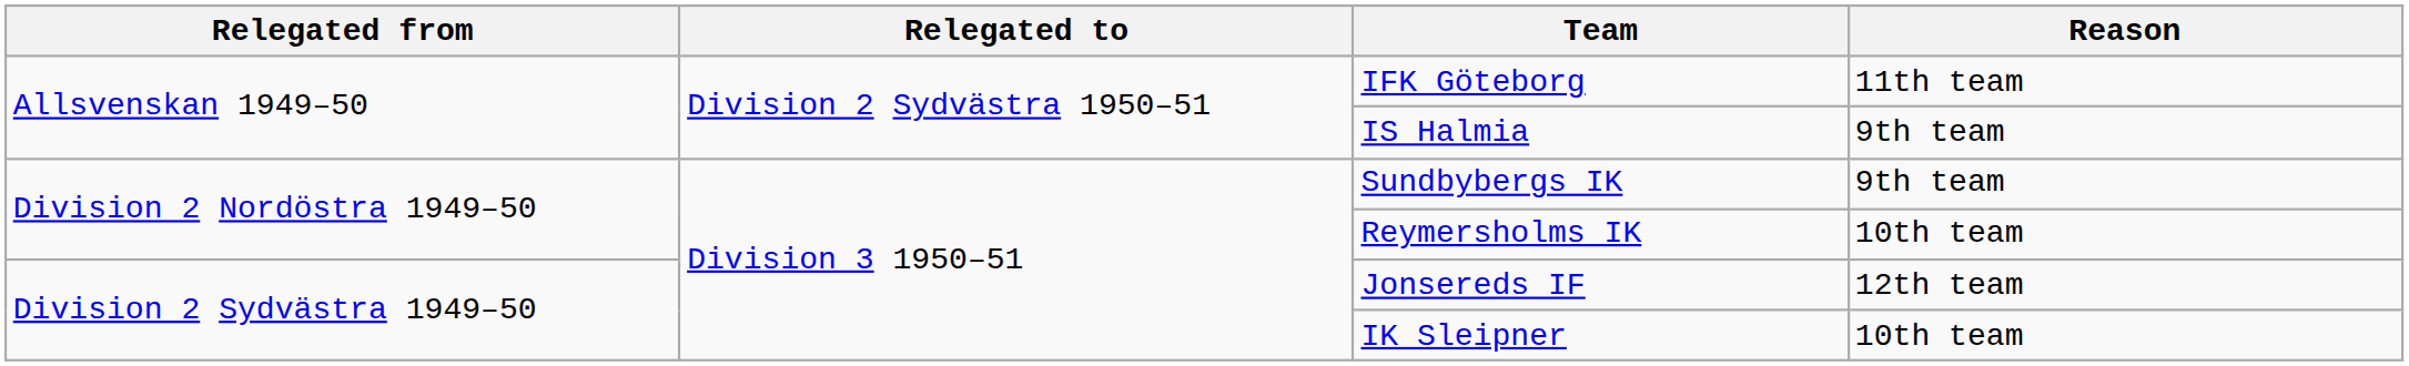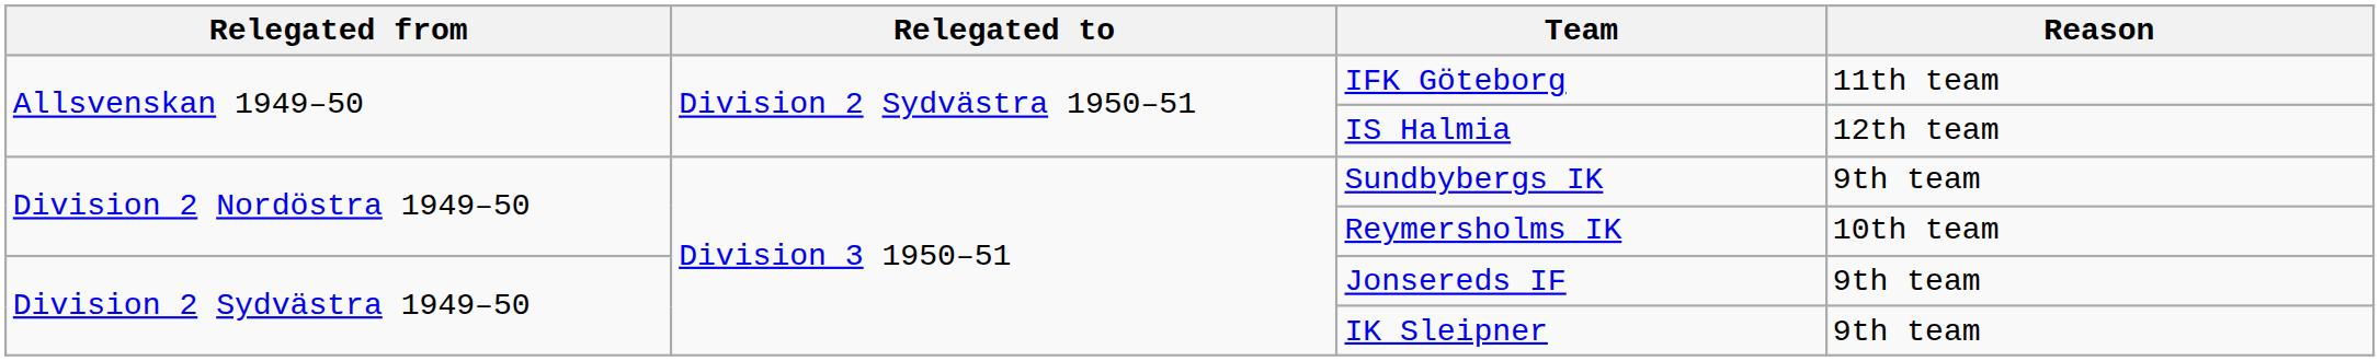 <table class="wikitable" style="text-align: left;">
 <tr>
 <th style="width: 275px;">Relegated from</th>
 <th style="width: 275px;">Relegated to</th>
 <th style="width: 200px;">Team</th>
 <th style="width: 225px;">Reason</th>
 </tr>
 <tr>
 <td rowspan=2><a href='#'>Allsvenskan</a> 1949–50</td>
 <td rowspan=2><a href='#'>Division 2</a> <a href='#'>Sydvästra</a> 1950–51</td>
 <td><a href='#'>IFK Göteborg</a></td>
 <td>11th team</td>
 </tr>
 <tr>
 <td><a href='#'>IS Halmia</a></td>
-<td>9th team</td>
+<td>12th team</td>
 </tr>
 <tr>
 <td rowspan=2><a href='#'>Division 2</a> <a href='#'>Nordöstra</a> 1949–50</td>
 <td rowspan=4><a href='#'>Division 3</a> 1950–51</td>
 <td><a href='#'>Sundbybergs IK</a></td>
 <td>9th team</td>
 </tr>
 <tr>
 <td><a href='#'>Reymersholms IK</a></td>
 <td>10th team</td>
 </tr>
 <tr>
 <td rowspan=2><a href='#'>Division 2</a> <a href='#'>Sydvästra</a> 1949–50</td>
 <td><a href='#'>Jonsereds IF</a></td>
-<td>12th team</td>
+<td>9th team</td>
 </tr>
 <tr>
 <td><a href='#'>IK Sleipner</a></td>
-<td>10th team</td>
+<td>9th team</td>
 </tr>
 </table>
